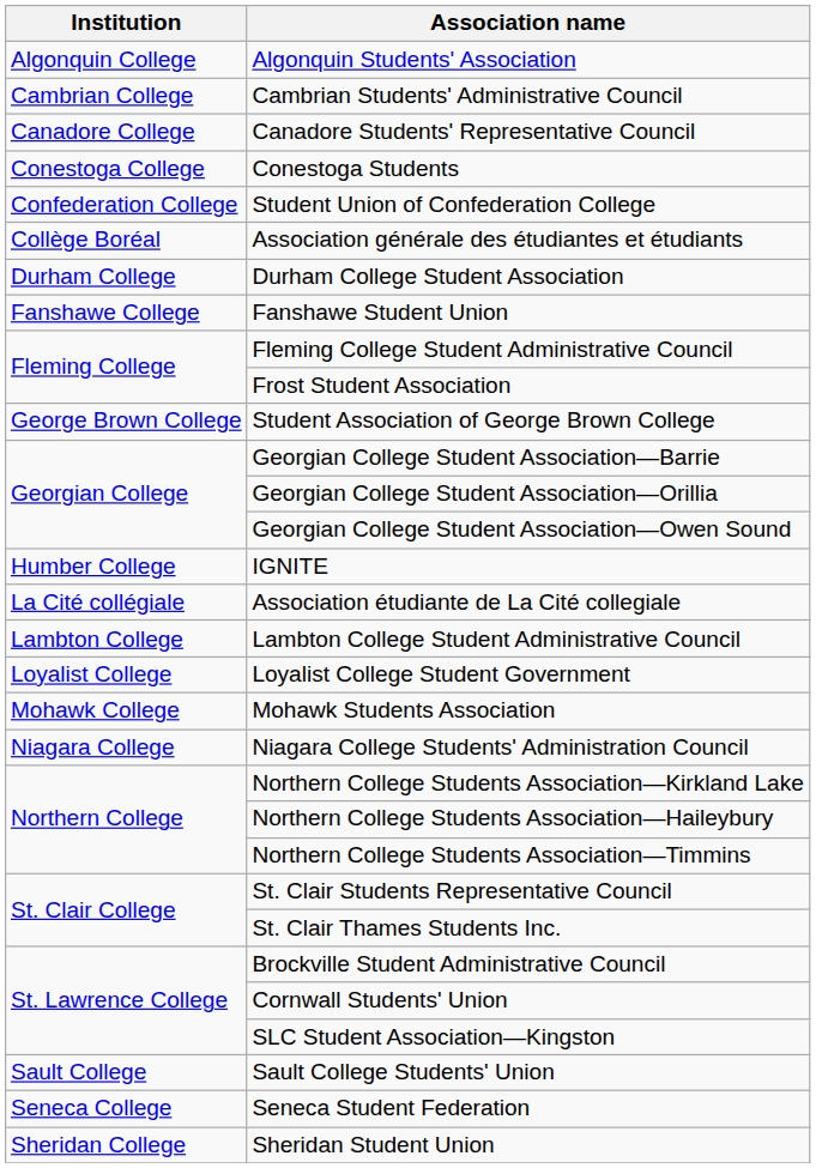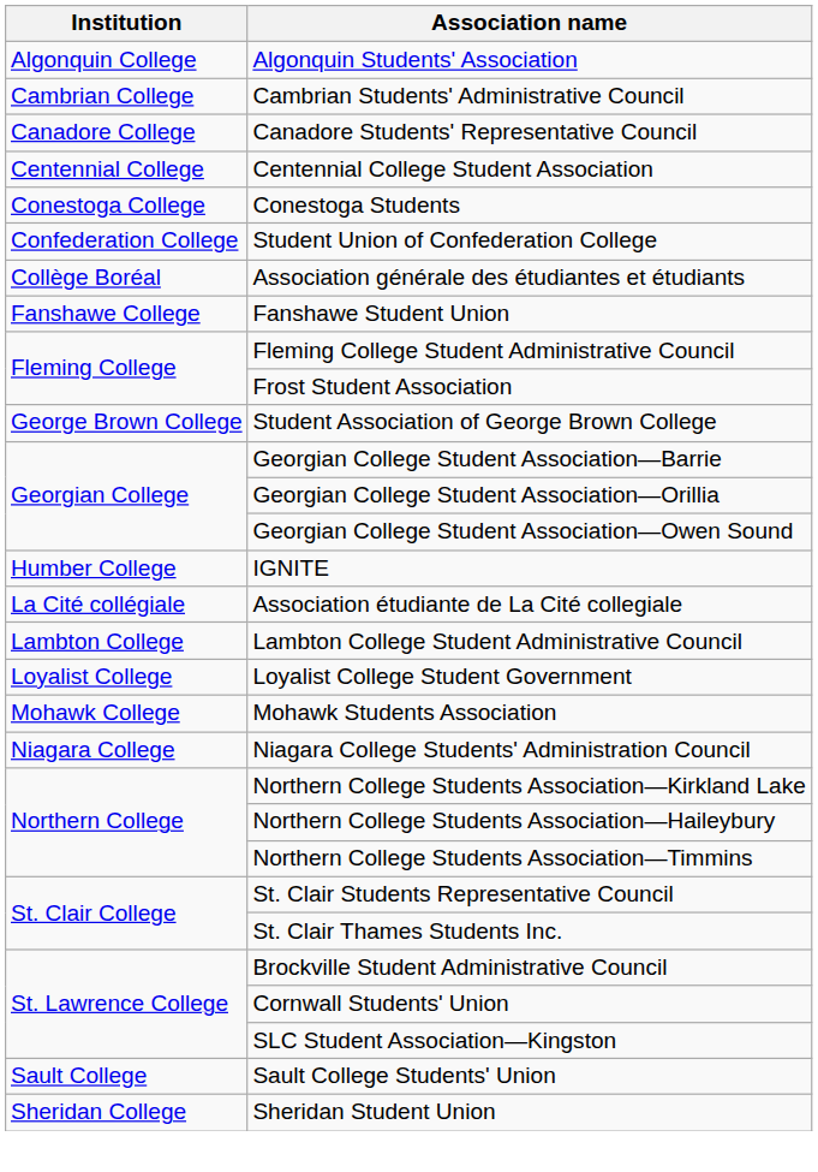 <table class="wikitable sortable">
 <tr>
 <th>Institution</th>
 <th>Association name</th>
 </tr>
 <tr>
 <td><a href='#'>Algonquin College</a></td>
 <td><a href='#'>Algonquin Students' Association</a></td>
 </tr>
 <tr>
 <td><a href='#'>Cambrian College</a></td>
 <td>Cambrian Students' Administrative Council</td>
 </tr>
 <tr>
 <td><a href='#'>Canadore College</a></td>
 <td>Canadore Students' Representative Council</td>
 </tr>
 <tr>
+<td><a href='#'>Centennial College</a></td>
+<td>Centennial College Student Association</td>
+</tr>
+<tr>
 <td><a href='#'>Conestoga College</a></td>
 <td>Conestoga Students</td>
 </tr>
 <tr>
 <td><a href='#'>Confederation College</a></td>
 <td>Student Union of Confederation College</td>
 </tr>
 <tr>
 <td><a href='#'>Collège Boréal</a></td>
 <td>Association générale des étudiantes et étudiants</td>
-</tr>
-<tr>
-<td><a href='#'>Durham College</a></td>
-<td>Durham College Student Association</td>
 </tr>
 <tr>
 <td><a href='#'>Fanshawe College</a></td>
 <td>Fanshawe Student Union</td>
 </tr>
 <tr>
 <td rowspan=2><a href='#'>Fleming College</a></td>
 <td>Fleming College Student Administrative Council</td>
 </tr>
 <tr>
 <td>Frost Student Association</td>
 </tr>
 <tr>
 <td><a href='#'>George Brown College</a></td>
 <td>Student Association of George Brown College</td>
 </tr>
 <tr>
 <td rowspan=3><a href='#'>Georgian College</a></td>
 <td>Georgian College Student Association—Barrie</td>
 </tr>
 <tr>
 <td>Georgian College Student Association—Orillia</td>
 </tr>
 <tr>
 <td>Georgian College Student Association—Owen Sound</td>
 </tr>
 <tr>
 <td><a href='#'>Humber College</a></td>
 <td>IGNITE</td>
 </tr>
 <tr>
 <td><a href='#'>La Cité collégiale</a></td>
 <td>Association étudiante de La Cité collegiale</td>
 </tr>
 <tr>
 <td><a href='#'>Lambton College</a></td>
 <td>Lambton College Student Administrative Council</td>
 </tr>
 <tr>
 <td><a href='#'>Loyalist College</a></td>
 <td>Loyalist College Student Government</td>
 </tr>
 <tr>
 <td><a href='#'>Mohawk College</a></td>
 <td>Mohawk Students Association</td>
 </tr>
 <tr>
 <td><a href='#'>Niagara College</a></td>
 <td>Niagara College Students' Administration Council</td>
 </tr>
 <tr>
 <td rowspan=3><a href='#'>Northern College</a></td>
 <td>Northern College Students Association—Kirkland Lake</td>
 </tr>
 <tr>
 <td>Northern College Students Association—Haileybury</td>
 </tr>
 <tr>
 <td>Northern College Students Association—Timmins</td>
 </tr>
 <tr>
 <td rowspan=2><a href='#'>St. Clair College</a></td>
 <td>St. Clair Students Representative Council</td>
 </tr>
 <tr>
 <td>St. Clair Thames Students Inc.</td>
 </tr>
 <tr>
 <td rowspan=3><a href='#'>St. Lawrence College</a></td>
 <td>Brockville Student Administrative Council</td>
 </tr>
 <tr>
 <td>Cornwall Students' Union</td>
 </tr>
 <tr>
 <td>SLC Student Association—Kingston</td>
 </tr>
 <tr>
 <td><a href='#'>Sault College</a></td>
 <td>Sault College Students' Union</td>
 </tr>
 <tr>
-<td><a href='#'>Seneca College</a></td>
-<td>Seneca Student Federation</td>
-</tr>
-<tr>
 <td><a href='#'>Sheridan College</a></td>
 <td>Sheridan Student Union</td>
 </tr>
 </table>
